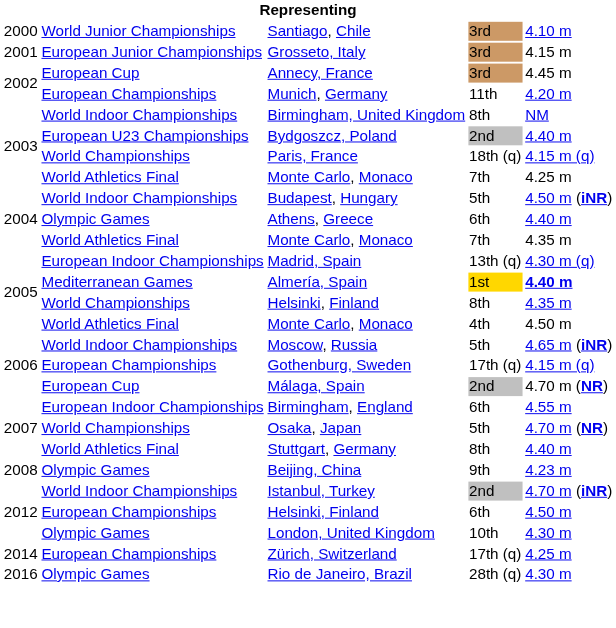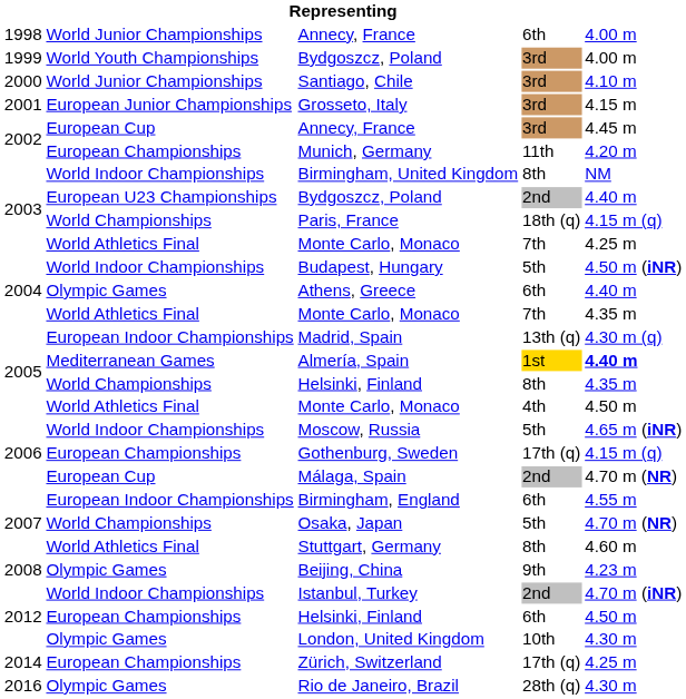 <table>
 <tr>
 <th colspan="5">Representing </th>
+</tr>
+<tr>
+<td>1998</td>
+<td><a href='#'>World Junior Championships</a></td>
+<td><a href='#'>Annecy</a>, <a href='#'>France</a></td>
+<td>6th</td>
+<td><a href='#'>4.00 m</a></td>
+</tr>
+<tr>
+<td>1999</td>
+<td><a href='#'>World Youth Championships</a></td>
+<td><a href='#'>Bydgoszcz</a>, <a href='#'>Poland</a></td>
+<td bgcolor="cc9966">3rd</td>
+<td>4.00 m</td>
 </tr>
 <tr>
 <td>2000</td>
 <td><a href='#'>World Junior Championships</a></td>
 <td><a href='#'>Santiago</a>, <a href='#'>Chile</a></td>
 <td bgcolor="cc9966">3rd</td>
 <td><a href='#'>4.10 m</a></td>
 </tr>
 <tr>
 <td>2001</td>
 <td><a href='#'>European Junior Championships</a></td>
 <td><a href='#'>Grosseto, Italy</a></td>
 <td bgcolor=cc9966>3rd</td>
 <td>4.15 m</td>
 </tr>
 <tr>
 <td rowspan=2>2002</td>
 <td><a href='#'>European Cup</a></td>
 <td><a href='#'>Annecy, France</a></td>
 <td bgcolor="cc9966">3rd</td>
 <td>4.45 m</td>
 </tr>
 <tr>
 <td><a href='#'>European Championships</a></td>
 <td><a href='#'>Munich</a>, <a href='#'>Germany</a></td>
 <td>11th</td>
 <td><a href='#'>4.20 m</a></td>
 </tr>
 <tr>
 <td rowspan=4>2003</td>
 <td><a href='#'>World Indoor Championships</a></td>
 <td><a href='#'>Birmingham, United Kingdom</a></td>
 <td>8th</td>
 <td><a href='#'>NM</a></td>
 </tr>
 <tr>
 <td><a href='#'>European U23 Championships</a></td>
 <td><a href='#'>Bydgoszcz, Poland</a></td>
 <td bgcolor=silver>2nd</td>
 <td><a href='#'>4.40 m</a></td>
 </tr>
 <tr>
 <td><a href='#'>World Championships</a></td>
 <td><a href='#'>Paris, France</a></td>
 <td>18th (q)</td>
 <td><a href='#'>4.15 m (q)</a></td>
 </tr>
 <tr>
 <td><a href='#'>World Athletics Final</a></td>
 <td><a href='#'>Monte Carlo</a>, <a href='#'>Monaco</a></td>
 <td>7th</td>
 <td>4.25 m</td>
 </tr>
 <tr>
 <td rowspan=3>2004</td>
 <td><a href='#'>World Indoor Championships</a></td>
 <td><a href='#'>Budapest</a>, <a href='#'>Hungary</a></td>
 <td>5th</td>
 <td><a href='#'>4.50 m</a> (<strong><a href='#'>iNR</a></strong>)</td>
 </tr>
 <tr>
 <td><a href='#'>Olympic Games</a></td>
 <td><a href='#'>Athens</a>, <a href='#'>Greece</a></td>
 <td>6th</td>
 <td><a href='#'>4.40 m</a></td>
 </tr>
 <tr>
 <td><a href='#'>World Athletics Final</a></td>
 <td><a href='#'>Monte Carlo</a>, <a href='#'>Monaco</a></td>
 <td>7th</td>
 <td>4.35 m</td>
 </tr>
 <tr>
 <td rowspan=4>2005</td>
 <td><a href='#'>European Indoor Championships</a></td>
 <td><a href='#'>Madrid, Spain</a></td>
 <td>13th (q)</td>
 <td><a href='#'>4.30 m (q)</a></td>
 </tr>
 <tr>
 <td><a href='#'>Mediterranean Games</a></td>
 <td><a href='#'>Almería, Spain</a></td>
 <td bgcolor="gold">1st</td>
 <td><strong><a href='#'>4.40 m</a></strong></td>
 </tr>
 <tr>
 <td><a href='#'>World Championships</a></td>
 <td><a href='#'>Helsinki</a>, <a href='#'>Finland</a></td>
 <td>8th</td>
 <td><a href='#'>4.35 m</a></td>
 </tr>
 <tr>
 <td><a href='#'>World Athletics Final</a></td>
 <td><a href='#'>Monte Carlo</a>, <a href='#'>Monaco</a></td>
 <td>4th</td>
 <td>4.50 m</td>
 </tr>
 <tr>
 <td rowspan=3>2006</td>
 <td><a href='#'>World Indoor Championships</a></td>
 <td><a href='#'>Moscow</a>, <a href='#'>Russia</a></td>
 <td>5th</td>
 <td><a href='#'>4.65 m</a> (<strong><a href='#'>iNR</a></strong>)</td>
 </tr>
 <tr>
 <td><a href='#'>European Championships</a></td>
 <td><a href='#'>Gothenburg, Sweden</a></td>
 <td>17th (q)</td>
 <td><a href='#'>4.15 m (q)</a></td>
 </tr>
 <tr>
 <td><a href='#'>European Cup</a></td>
 <td><a href='#'>Málaga, Spain</a></td>
 <td bgcolor="silver">2nd</td>
 <td>4.70 m (<strong><a href='#'>NR</a></strong>)</td>
 </tr>
 <tr>
 <td rowspan=3>2007</td>
 <td><a href='#'>European Indoor Championships</a></td>
 <td><a href='#'>Birmingham</a>, <a href='#'>England</a></td>
 <td>6th</td>
 <td><a href='#'>4.55 m</a></td>
 </tr>
 <tr>
 <td><a href='#'>World Championships</a></td>
 <td><a href='#'>Osaka</a>, <a href='#'>Japan</a></td>
 <td>5th</td>
 <td><a href='#'>4.70 m</a> (<strong><a href='#'>NR</a></strong>)</td>
 </tr>
 <tr>
 <td><a href='#'>World Athletics Final</a></td>
 <td><a href='#'>Stuttgart</a>, <a href='#'>Germany</a></td>
 <td>8th</td>
-<td><a href='#'>4.40 m</a></td>
+<td>4.60 m</td>
 </tr>
 <tr>
 <td>2008</td>
 <td><a href='#'>Olympic Games</a></td>
 <td><a href='#'>Beijing, China</a></td>
 <td>9th</td>
 <td><a href='#'>4.23 m</a></td>
 </tr>
 <tr>
 <td rowspan=3>2012</td>
 <td><a href='#'>World Indoor Championships</a></td>
 <td><a href='#'>Istanbul, Turkey</a></td>
 <td bgcolor=silver>2nd</td>
 <td><a href='#'>4.70 m</a> (<strong><a href='#'>iNR</a></strong>)</td>
 </tr>
 <tr>
 <td><a href='#'>European Championships</a></td>
 <td><a href='#'>Helsinki, Finland</a></td>
 <td>6th</td>
 <td><a href='#'>4.50 m</a></td>
 </tr>
 <tr>
 <td><a href='#'>Olympic Games</a></td>
 <td><a href='#'>London, United Kingdom</a></td>
 <td>10th</td>
 <td><a href='#'>4.30 m</a></td>
 </tr>
 <tr>
 <td>2014</td>
 <td><a href='#'>European Championships</a></td>
 <td><a href='#'>Zürich, Switzerland</a></td>
 <td>17th (q)</td>
 <td><a href='#'>4.25 m</a></td>
 </tr>
 <tr>
 <td>2016</td>
 <td><a href='#'>Olympic Games</a></td>
 <td><a href='#'>Rio de Janeiro, Brazil</a></td>
 <td>28th (q)</td>
 <td><a href='#'>4.30 m</a></td>
 </tr>
 </table>
